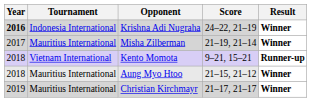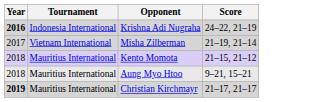 <table class="sortable wikitable" style="font-size: 90%;">
 <tr>
 <th>Year</th>
 <th>Tournament</th>
 <th>Opponent</th>
 <th>Score</th>
-<th>Result</th>
 </tr>
 <tr style="background:#D5D5D5">
 <td align="center"><strong>2016</strong></td>
 <td align="left"><a href='#'>Indonesia International</a></td>
 <td align="left"> <a href='#'>Krishna Adi Nugraha</a></td>
 <td align="left">24–22, 21–19</td>
-<td style="text-align:left; background:white"> <strong>Winner</strong></td>
 </tr>
 <tr style="background:#D5D5D5">
 <td align="center">2017</td>
-<td align="left"><a href='#'>Mauritius International</a></td>
+<td align="left"><a href='#'>Vietnam International</a></td>
 <td align="left"> <a href='#'>Misha Zilberman</a></td>
 <td align="left">21–19, 21–14</td>
-<td style="text-align:left; background:white"> <strong>Winner</strong></td>
 </tr>
 <tr style="background:#D8CEF6">
 <td align="center">2018</td>
-<td align="left"><a href='#'>Vietnam International</a></td>
+<td align="left"><a href='#'>Mauritius International</a></td>
 <td align="left"> <a href='#'>Kento Momota</a></td>
-<td align="left">9–21, 15–21</td>
-<td style="text-align:left; background:white"> <strong>Runner-up</strong></td>
+<td align="left">21–15, 21–12</td>
 </tr>
 <tr style="background:#E9E9E9">
 <td align="center">2018</td>
 <td align="left">Mauritius International</td>
 <td align="left"> <a href='#'>Aung Myo Htoo</a></td>
-<td align="left">21–15, 21–12</td>
-<td style="text-align:left; background:white"> <strong>Winner</strong></td>
+<td align="left">9–21, 15–21</td>
 </tr>
 <tr style="background:#D5D5D5">
-<td align="center">2019</td>
+<td align="center"><strong>2019</strong></td>
 <td align="left">Mauritius International</td>
 <td align="left"> <a href='#'>Christian Kirchmayr</a></td>
 <td align="left">21–17, 21–17</td>
-<td style="text-align:left; background:white"> <strong>Winner</strong></td>
 </tr>
 </table>
